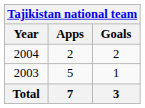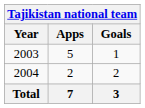 <table class="wikitable" style="text-align:center">
 <tr>
 <th colspan=3><a href='#'>Tajikistan national team</a></th>
 </tr>
 <tr>
 <th>Year</th>
 <th>Apps</th>
 <th>Goals</th>
 </tr>
 <tr>
+<td>2003</td>
+<td>5</td>
+<td>1</td>
+</tr>
+<tr>
 <td>2004</td>
 <td>2</td>
 <td>2</td>
-</tr>
-<tr>
-<td>2003</td>
-<td>5</td>
-<td>1</td>
 </tr>
 <tr>
 <th>Total</th>
 <th>7</th>
 <th>3</th>
 </tr>
 </table>
